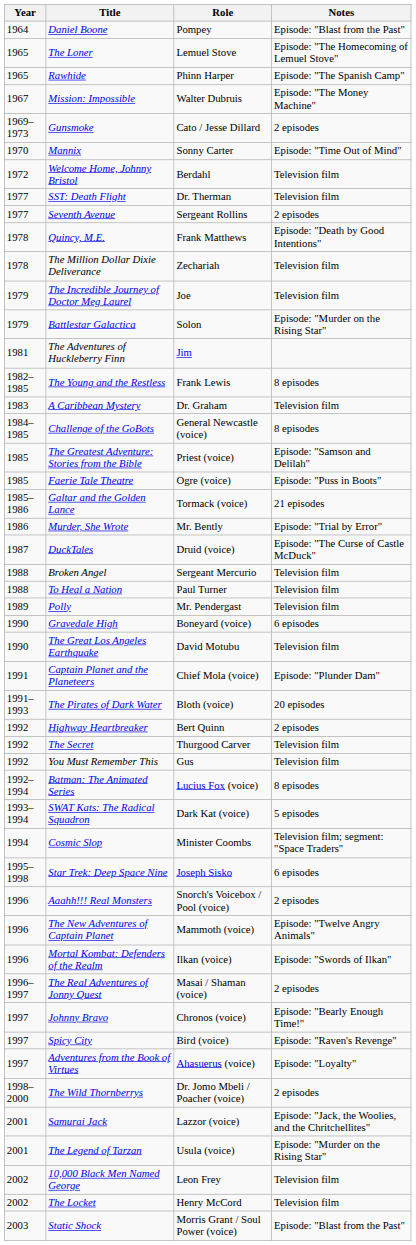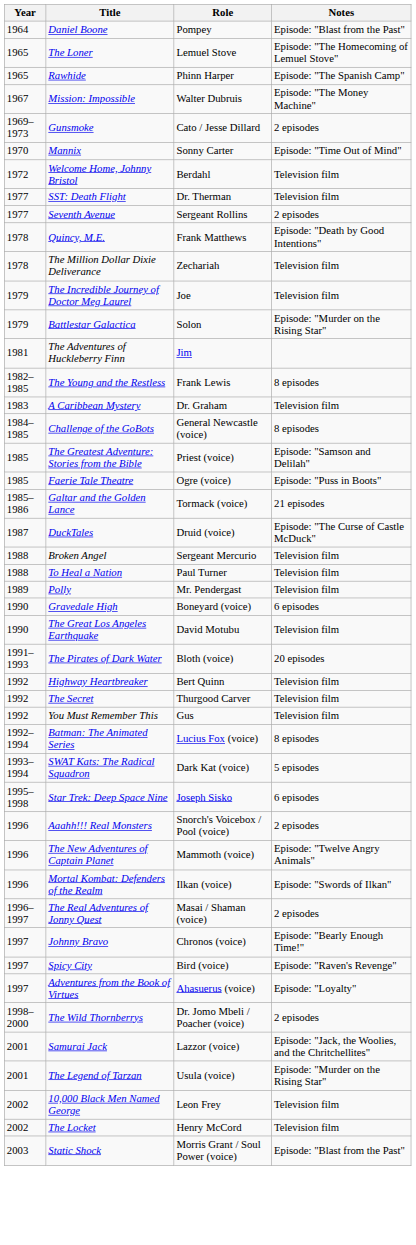 <table class="wikitable sortable">
 <tr>
 <th>Year</th>
 <th>Title</th>
 <th>Role</th>
 <th>Notes</th>
 </tr>
 <tr>
 <td>1964</td>
 <td><em><a href='#'>Daniel Boone</a></em></td>
 <td>Pompey</td>
 <td>Episode: "Blast from the Past"</td>
 </tr>
 <tr>
 <td>1965</td>
 <td><em><a href='#'>The Loner</a></em></td>
 <td>Lemuel Stove</td>
 <td>Episode: "The Homecoming of Lemuel Stove"</td>
 </tr>
 <tr>
 <td>1965</td>
 <td><em><a href='#'>Rawhide</a></em></td>
 <td>Phinn Harper</td>
 <td>Episode: "The Spanish Camp"</td>
 </tr>
 <tr>
 <td>1967</td>
 <td><em><a href='#'>Mission: Impossible</a></em></td>
 <td>Walter Dubruis</td>
 <td>Episode: "The Money Machine"</td>
 </tr>
 <tr>
 <td>1969–1973</td>
 <td><em><a href='#'>Gunsmoke</a></em></td>
 <td>Cato / Jesse Dillard</td>
 <td>2 episodes</td>
 </tr>
 <tr>
 <td>1970</td>
 <td><em><a href='#'>Mannix</a></em></td>
 <td>Sonny Carter</td>
 <td>Episode: "Time Out of Mind"</td>
 </tr>
 <tr>
 <td>1972</td>
 <td><em><a href='#'>Welcome Home, Johnny Bristol</a></em></td>
 <td>Berdahl</td>
 <td>Television film</td>
 </tr>
 <tr>
 <td>1977</td>
 <td><em><a href='#'>SST: Death Flight</a></em></td>
 <td>Dr. Therman</td>
 <td>Television film</td>
 </tr>
 <tr>
 <td>1977</td>
 <td><em><a href='#'>Seventh Avenue</a></em></td>
 <td>Sergeant Rollins</td>
 <td>2 episodes</td>
 </tr>
 <tr>
 <td>1978</td>
 <td><em><a href='#'>Quincy, M.E.</a></em></td>
 <td>Frank Matthews</td>
 <td>Episode: "Death by Good Intentions"</td>
 </tr>
 <tr>
 <td>1978</td>
 <td><em>The Million Dollar Dixie Deliverance</em></td>
 <td>Zechariah</td>
 <td>Television film</td>
 </tr>
 <tr>
 <td>1979</td>
 <td><em><a href='#'>The Incredible Journey of Doctor Meg Laurel</a></em></td>
 <td>Joe</td>
 <td>Television film</td>
 </tr>
 <tr>
 <td>1979</td>
 <td><em><a href='#'>Battlestar Galactica</a></em></td>
 <td>Solon</td>
 <td>Episode: "Murder on the Rising Star"</td>
 </tr>
 <tr>
 <td>1981</td>
 <td><em>The Adventures of Huckleberry Finn</em></td>
 <td><a href='#'>Jim</a></td>
 <td></td>
 </tr>
 <tr>
 <td>1982–1985</td>
 <td><em><a href='#'>The Young and the Restless</a></em></td>
 <td>Frank Lewis</td>
 <td>8 episodes</td>
 </tr>
 <tr>
 <td>1983</td>
 <td><em><a href='#'>A Caribbean Mystery</a></em></td>
 <td>Dr. Graham</td>
 <td>Television film</td>
 </tr>
 <tr>
 <td>1984–1985</td>
 <td><em><a href='#'>Challenge of the GoBots</a></em></td>
 <td>General Newcastle (voice)</td>
 <td>8 episodes</td>
 </tr>
 <tr>
 <td>1985</td>
 <td><em><a href='#'>The Greatest Adventure: Stories from the Bible</a></em></td>
 <td>Priest (voice)</td>
 <td>Episode: "Samson and Delilah"</td>
 </tr>
 <tr>
 <td>1985</td>
 <td><em><a href='#'>Faerie Tale Theatre</a></em></td>
 <td>Ogre (voice)</td>
 <td>Episode: "Puss in Boots"</td>
 </tr>
 <tr>
 <td>1985–1986</td>
 <td><em><a href='#'>Galtar and the Golden Lance</a></em></td>
 <td>Tormack (voice)</td>
 <td>21 episodes</td>
 </tr>
 <tr>
-<td>1986</td>
-<td><em><a href='#'>Murder, She Wrote</a></em></td>
-<td>Mr. Bently</td>
-<td>Episode: "Trial by Error"</td>
-</tr>
-<tr>
 <td>1987</td>
 <td><em><a href='#'>DuckTales</a></em></td>
 <td>Druid (voice)</td>
 <td>Episode: "The Curse of Castle McDuck"</td>
 </tr>
 <tr>
 <td>1988</td>
 <td><em>Broken Angel</em></td>
 <td>Sergeant Mercurio</td>
 <td>Television film</td>
 </tr>
 <tr>
 <td>1988</td>
 <td><em><a href='#'>To Heal a Nation</a></em></td>
 <td>Paul Turner</td>
 <td>Television film</td>
 </tr>
 <tr>
 <td>1989</td>
 <td><em><a href='#'>Polly</a></em></td>
 <td>Mr. Pendergast</td>
 <td>Television film</td>
 </tr>
 <tr>
 <td>1990</td>
 <td><em><a href='#'>Gravedale High</a></em></td>
 <td>Boneyard (voice)</td>
 <td>6 episodes</td>
 </tr>
 <tr>
 <td>1990</td>
 <td><em><a href='#'>The Great Los Angeles Earthquake</a></em></td>
 <td>David Motubu</td>
 <td>Television film</td>
 </tr>
 <tr>
-<td>1991</td>
-<td><em><a href='#'>Captain Planet and the Planeteers</a></em></td>
-<td>Chief Mola (voice)</td>
-<td>Episode: "Plunder Dam"</td>
-</tr>
-<tr>
 <td>1991–1993</td>
 <td><em><a href='#'>The Pirates of Dark Water</a></em></td>
 <td>Bloth (voice)</td>
 <td>20 episodes</td>
 </tr>
 <tr>
 <td>1992</td>
 <td><em><a href='#'>Highway Heartbreaker</a></em></td>
 <td>Bert Quinn</td>
-<td>2 episodes</td>
+<td>Television film</td>
 </tr>
 <tr>
 <td>1992</td>
 <td><em><a href='#'>The Secret</a></em></td>
 <td>Thurgood Carver</td>
 <td>Television film</td>
 </tr>
 <tr>
 <td>1992</td>
 <td><em>You Must Remember This</em></td>
 <td>Gus</td>
 <td>Television film</td>
 </tr>
 <tr>
 <td>1992–1994</td>
 <td><em><a href='#'>Batman: The Animated Series</a></em></td>
 <td><a href='#'>Lucius Fox</a> (voice)</td>
 <td>8 episodes</td>
 </tr>
 <tr>
 <td>1993–1994</td>
 <td><em><a href='#'>SWAT Kats: The Radical Squadron</a></em></td>
 <td>Dark Kat (voice)</td>
 <td>5 episodes</td>
-</tr>
-<tr>
-<td>1994</td>
-<td><em><a href='#'>Cosmic Slop</a></em></td>
-<td>Minister Coombs</td>
-<td>Television film; segment: "Space Traders"</td>
 </tr>
 <tr>
 <td>1995–1998</td>
 <td><em><a href='#'>Star Trek: Deep Space Nine</a></em></td>
 <td><a href='#'>Joseph Sisko</a></td>
 <td>6 episodes</td>
 </tr>
 <tr>
 <td>1996</td>
 <td><em><a href='#'>Aaahh!!! Real Monsters</a></em></td>
 <td>Snorch's Voicebox / Pool (voice)</td>
 <td>2 episodes</td>
 </tr>
 <tr>
 <td>1996</td>
 <td><em><a href='#'>The New Adventures of Captain Planet</a></em></td>
 <td>Mammoth (voice)</td>
 <td>Episode: "Twelve Angry Animals"</td>
 </tr>
 <tr>
 <td>1996</td>
 <td><em><a href='#'>Mortal Kombat: Defenders of the Realm</a></em></td>
 <td>Ilkan (voice)</td>
 <td>Episode: "Swords of Ilkan"</td>
 </tr>
 <tr>
 <td>1996–1997</td>
 <td><em><a href='#'>The Real Adventures of Jonny Quest</a></em></td>
 <td>Masai / Shaman (voice)</td>
 <td>2 episodes</td>
 </tr>
 <tr>
 <td>1997</td>
 <td><em><a href='#'>Johnny Bravo</a></em></td>
 <td>Chronos (voice)</td>
 <td>Episode: "Bearly Enough Time!"</td>
 </tr>
 <tr>
 <td>1997</td>
 <td><em><a href='#'>Spicy City</a></em></td>
 <td>Bird (voice)</td>
 <td>Episode: "Raven's Revenge"</td>
 </tr>
 <tr>
 <td>1997</td>
 <td><em><a href='#'>Adventures from the Book of Virtues</a></em></td>
 <td><a href='#'>Ahasuerus</a> (voice)</td>
 <td>Episode: "Loyalty"</td>
 </tr>
 <tr>
 <td>1998–2000</td>
 <td><em><a href='#'>The Wild Thornberrys</a></em></td>
 <td>Dr. Jomo Mbeli / Poacher (voice)</td>
 <td>2 episodes</td>
 </tr>
 <tr>
 <td>2001</td>
 <td><em><a href='#'>Samurai Jack</a></em></td>
 <td>Lazzor (voice)</td>
 <td>Episode: "Jack, the Woolies, and the Chritchellites"</td>
 </tr>
 <tr>
 <td>2001</td>
 <td><em><a href='#'>The Legend of Tarzan</a></em></td>
 <td>Usula (voice)</td>
 <td>Episode: "Murder on the Rising Star"</td>
 </tr>
 <tr>
 <td>2002</td>
 <td><em><a href='#'>10,000 Black Men Named George</a></em></td>
 <td>Leon Frey</td>
 <td>Television film</td>
 </tr>
 <tr>
 <td>2002</td>
 <td><em><a href='#'>The Locket</a></em></td>
 <td>Henry McCord</td>
 <td>Television film</td>
 </tr>
 <tr>
 <td>2003</td>
 <td><em><a href='#'>Static Shock</a></em></td>
 <td>Morris Grant / Soul Power (voice)</td>
 <td>Episode: "Blast from the Past"</td>
 </tr>
 </table>
